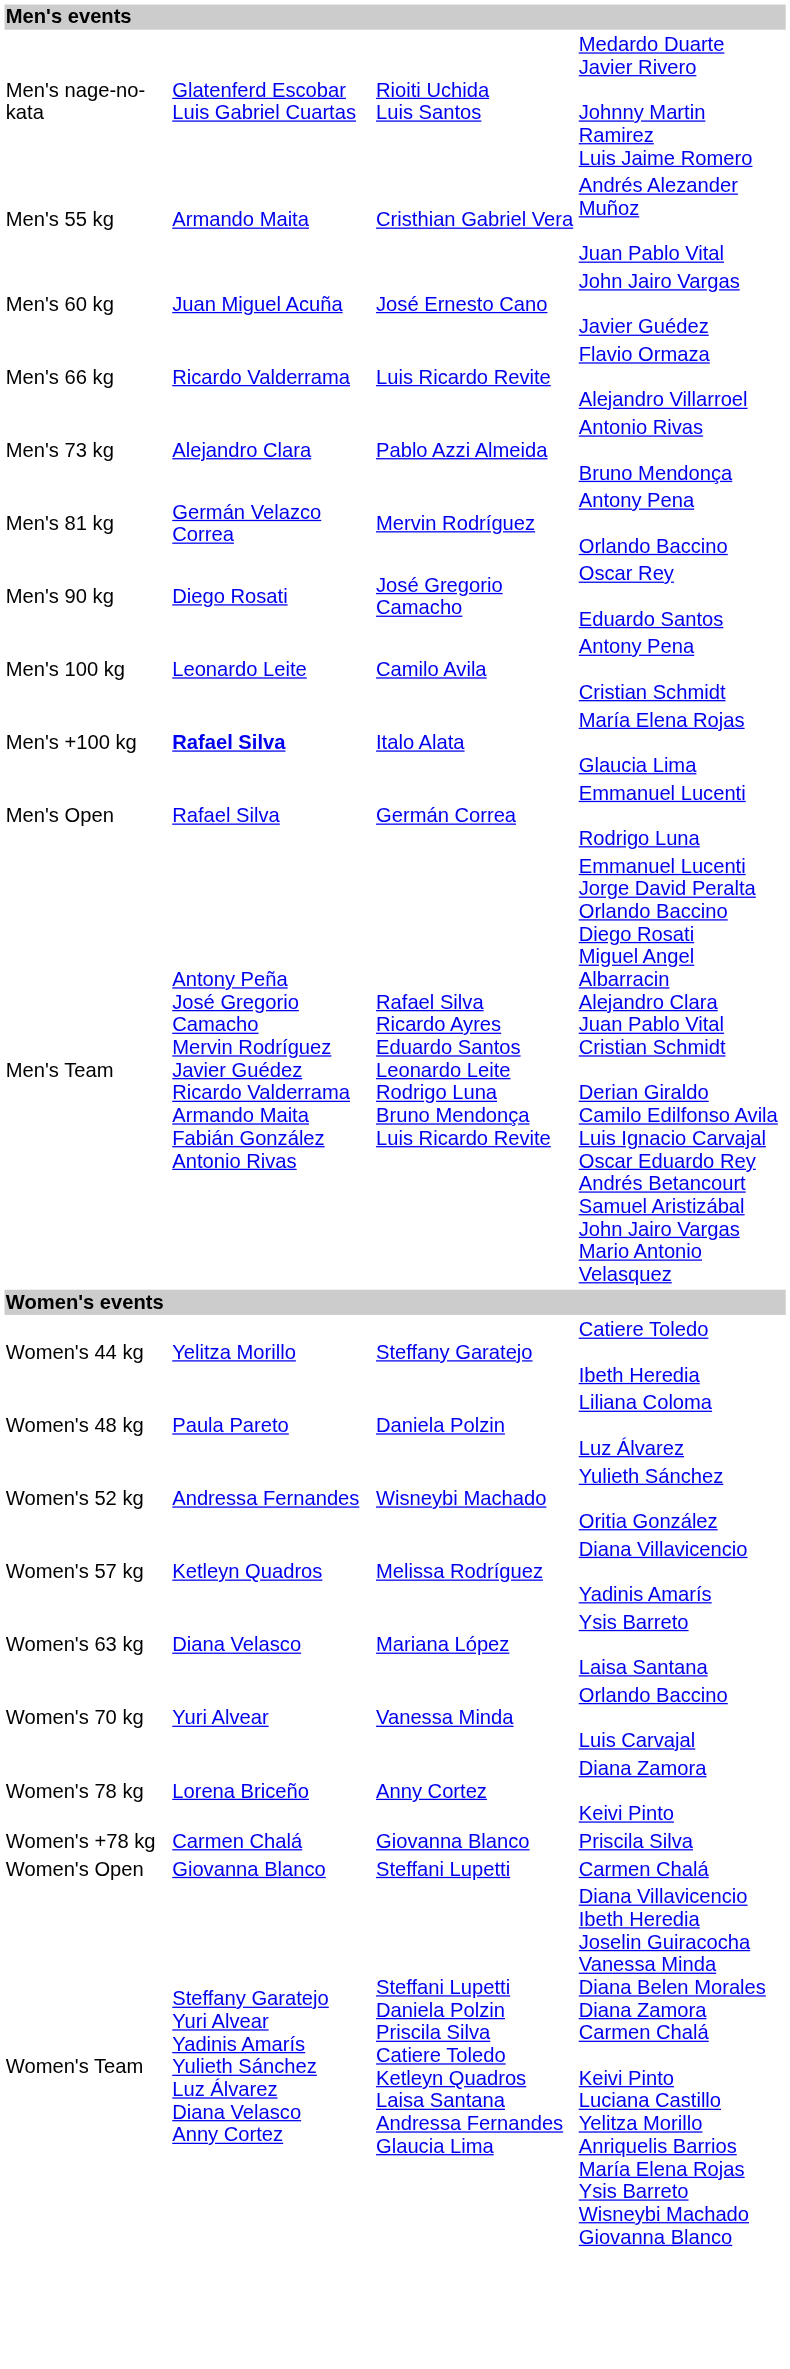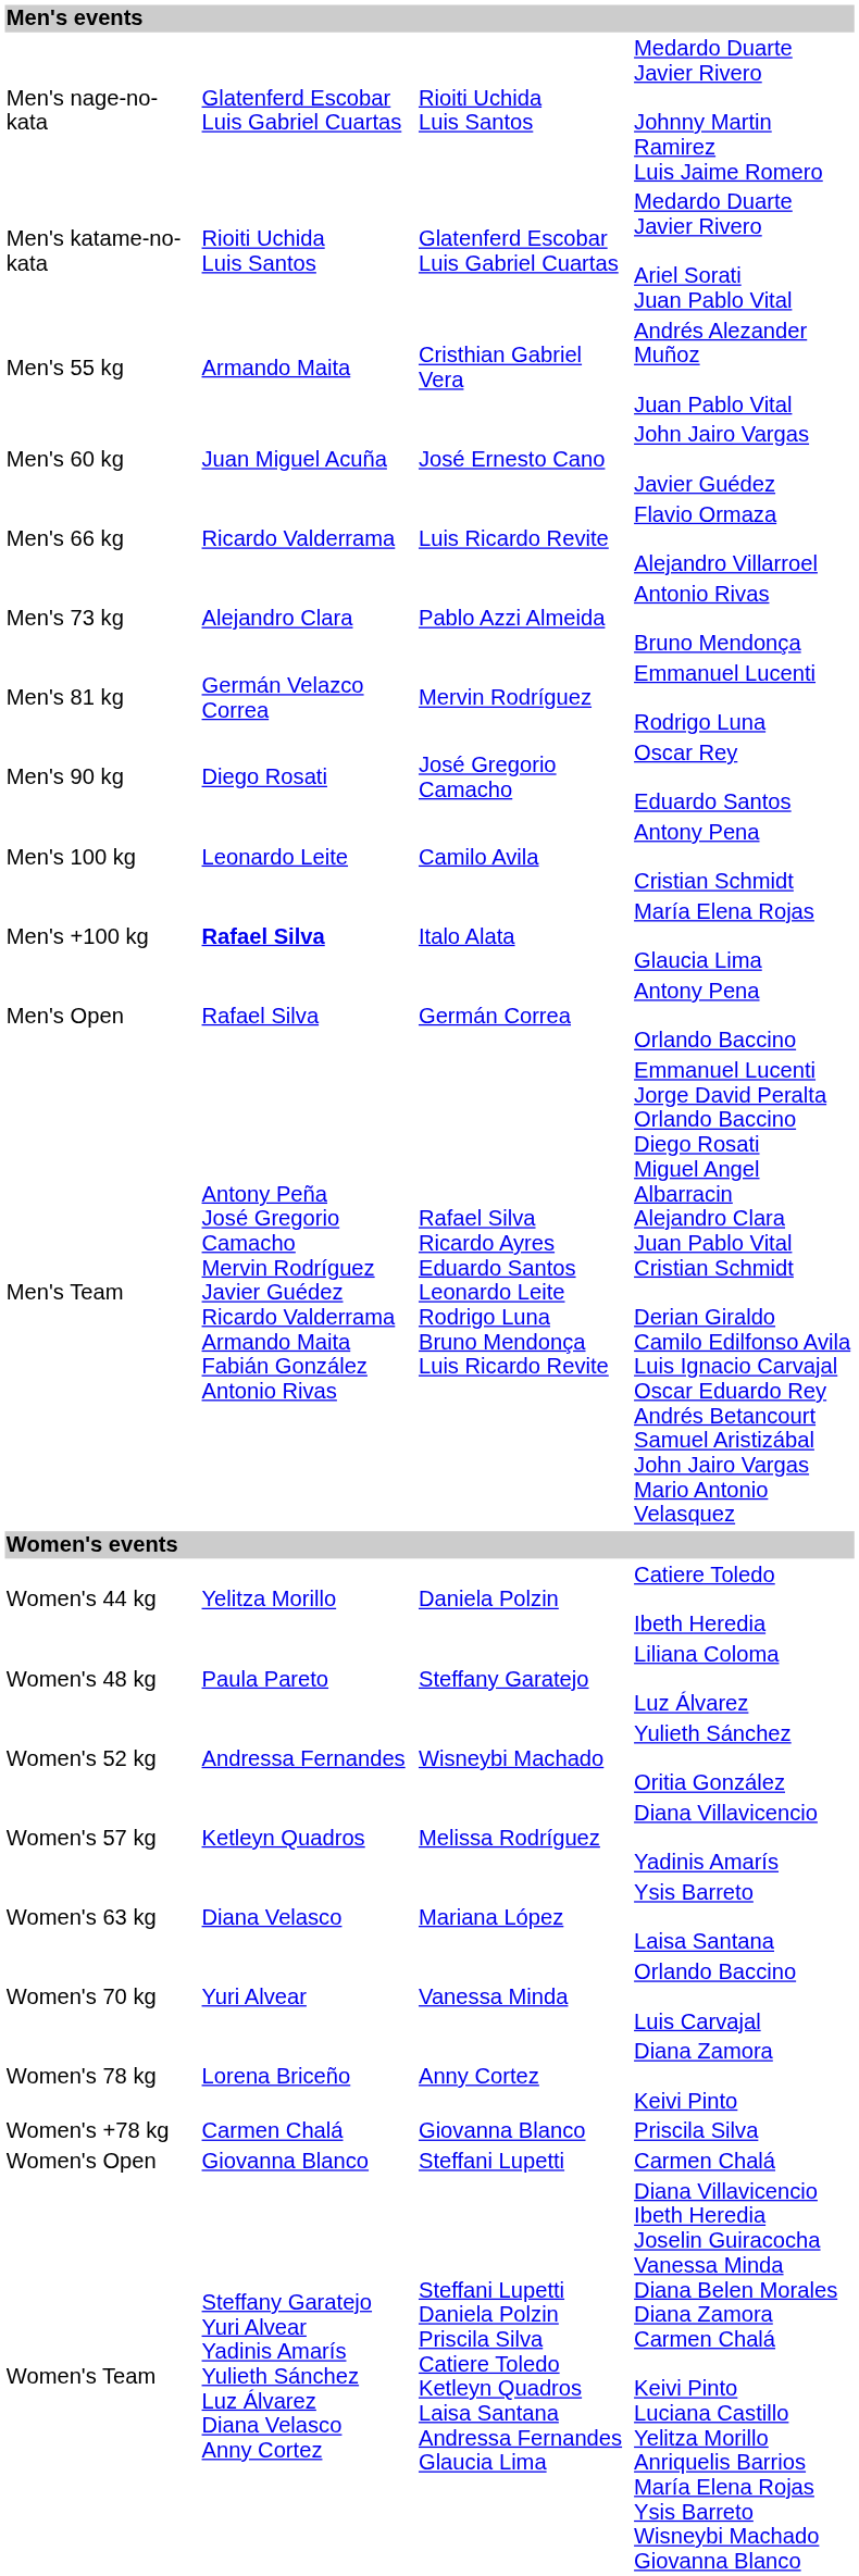 <table>
 <tr bgcolor="#cccccc">
 <td colspan=4><strong>Men's events</strong></td>
 </tr>
 <tr>
 <td>Men's nage-no-kata<br></td>
 <td><a href='#'>Glatenferd Escobar</a><br><a href='#'>Luis Gabriel Cuartas</a><br><em></em></td>
 <td><a href='#'>Rioiti Uchida</a><br><a href='#'>Luis Santos</a><br><em></em></td>
 <td><a href='#'>Medardo Duarte</a><br><a href='#'>Javier Rivero</a><br><em></em><br><a href='#'>Johnny Martin Ramirez</a><br><a href='#'>Luis Jaime Romero</a><br><em></em></td>
+</tr>
+<tr>
+<td>Men's katame-no-kata<br></td>
+<td><a href='#'>Rioiti Uchida</a><br><a href='#'>Luis Santos</a><br><em></em></td>
+<td><a href='#'>Glatenferd Escobar</a><br><a href='#'>Luis Gabriel Cuartas</a><br><em></em></td>
+<td><a href='#'>Medardo Duarte</a><br><a href='#'>Javier Rivero</a><br><em></em><br><a href='#'>Ariel Sorati</a><br><a href='#'>Juan Pablo Vital</a><br><em></em></td>
 </tr>
 <tr>
 <td>Men's 55 kg<br></td>
 <td><a href='#'>Armando Maita</a><br><em></em></td>
 <td><a href='#'>Cristhian Gabriel Vera</a><br><em></em></td>
 <td><a href='#'>Andrés Alezander Muñoz</a><br><em></em><br><a href='#'>Juan Pablo Vital</a><br><em></em></td>
 </tr>
 <tr>
 <td>Men's 60 kg<br></td>
 <td><a href='#'>Juan Miguel Acuña</a><br><em></em></td>
 <td><a href='#'>José Ernesto Cano</a><br><em></em></td>
 <td><a href='#'>John Jairo Vargas</a><br><em></em><br><a href='#'>Javier Guédez</a><br><em></em></td>
 </tr>
 <tr>
 <td>Men's 66 kg<br></td>
 <td><a href='#'>Ricardo Valderrama</a><br><em></em></td>
 <td><a href='#'>Luis Ricardo Revite</a><br><em></em></td>
 <td><a href='#'>Flavio Ormaza</a><br><em></em><br><a href='#'>Alejandro Villarroel</a><br><em></em></td>
 </tr>
 <tr>
 <td>Men's 73 kg<br></td>
 <td><a href='#'>Alejandro Clara</a><br><em></em></td>
 <td><a href='#'>Pablo Azzi Almeida</a><br><em></em></td>
 <td><a href='#'>Antonio Rivas</a><br><em></em><br><a href='#'>Bruno Mendonça</a><br><em></em></td>
 </tr>
 <tr>
 <td>Men's 81 kg<br></td>
 <td><a href='#'>Germán Velazco Correa</a><br><em></em></td>
 <td><a href='#'>Mervin Rodríguez</a><br><em></em></td>
-<td><a href='#'>Antony Pena</a><br><em></em><br><a href='#'>Orlando Baccino</a><br><em></em></td>
+<td><a href='#'>Emmanuel Lucenti</a><br><em></em><br><a href='#'>Rodrigo Luna</a><br><em></em></td>
 </tr>
 <tr>
 <td>Men's 90 kg<br></td>
 <td><a href='#'>Diego Rosati</a><br><em></em></td>
 <td><a href='#'>José Gregorio Camacho</a><br><em></em></td>
 <td><a href='#'>Oscar Rey</a><br><em></em><br><a href='#'>Eduardo Santos</a><br><em></em></td>
 </tr>
 <tr>
 <td>Men's 100 kg<br></td>
 <td><a href='#'>Leonardo Leite</a><br><em></em></td>
 <td><a href='#'>Camilo Avila</a><br><em></em></td>
 <td><a href='#'>Antony Pena</a><br><em></em><br><a href='#'>Cristian Schmidt</a><br><em></em></td>
 </tr>
 <tr>
 <td>Men's +100 kg<br></td>
 <td><strong><a href='#'>Rafael Silva</a><br><em></em></strong></td>
 <td><a href='#'>Italo Alata</a><br><em></em></td>
 <td><a href='#'>María Elena Rojas</a><br><em></em><br><a href='#'>Glaucia Lima</a><br><em></em></td>
 </tr>
 <tr>
 <td>Men's Open<br></td>
 <td><a href='#'>Rafael Silva</a><br><em></em></td>
 <td><a href='#'>Germán Correa</a><br><em></em></td>
-<td><a href='#'>Emmanuel Lucenti</a><br><em></em><br><a href='#'>Rodrigo Luna</a><br><em></em></td>
+<td><a href='#'>Antony Pena</a><br><em></em><br><a href='#'>Orlando Baccino</a><br><em></em></td>
 </tr>
 <tr>
 <td>Men's Team<br></td>
 <td><a href='#'>Antony Peña</a><br><a href='#'>José Gregorio Camacho</a><br><a href='#'>Mervin Rodríguez</a><br><a href='#'>Javier Guédez</a><br><a href='#'>Ricardo Valderrama</a><br><a href='#'>Armando Maita</a><br><a href='#'>Fabián González</a><br><a href='#'>Antonio Rivas</a><br><em></em></td>
 <td><a href='#'>Rafael Silva</a><br><a href='#'>Ricardo Ayres</a><br><a href='#'>Eduardo Santos</a><br><a href='#'>Leonardo Leite</a><br><a href='#'>Rodrigo Luna</a><br><a href='#'>Bruno Mendonça</a><br><a href='#'>Luis Ricardo Revite</a><br><em></em></td>
 <td><a href='#'>Emmanuel Lucenti</a><br><a href='#'>Jorge David Peralta</a><br><a href='#'>Orlando Baccino</a><br><a href='#'>Diego Rosati</a><br><a href='#'>Miguel Angel Albarracin</a><br><a href='#'>Alejandro Clara</a><br><a href='#'>Juan Pablo Vital</a><br><a href='#'>Cristian Schmidt</a><br><em></em><br><a href='#'>Derian Giraldo</a><br><a href='#'>Camilo Edilfonso Avila</a><br><a href='#'>Luis Ignacio Carvajal</a><br><a href='#'>Oscar Eduardo Rey</a><br><a href='#'>Andrés Betancourt</a><br><a href='#'>Samuel Aristizábal</a><br><a href='#'>John Jairo Vargas</a><br><a href='#'>Mario Antonio Velasquez</a><br><em></em></td>
 </tr>
 <tr bgcolor="#cccccc">
 <td colspan=4><strong>Women's events</strong></td>
 </tr>
 <tr>
 <td>Women's 44 kg<br></td>
 <td><a href='#'>Yelitza Morillo</a><br><em></em></td>
-<td><a href='#'>Steffany Garatejo</a><br><em></em></td>
+<td><a href='#'>Daniela Polzin</a><br><em></em></td>
 <td><a href='#'>Catiere Toledo</a><br><em></em><br><a href='#'>Ibeth Heredia</a><br><em></em></td>
 </tr>
 <tr>
 <td>Women's 48 kg<br></td>
 <td><a href='#'>Paula Pareto</a><br><em></em></td>
-<td><a href='#'>Daniela Polzin</a><br><em></em></td>
+<td><a href='#'>Steffany Garatejo</a><br><em></em></td>
 <td><a href='#'>Liliana Coloma</a><br><em></em><br><a href='#'>Luz Álvarez</a><br><em></em></td>
 </tr>
 <tr>
 <td>Women's 52 kg<br></td>
 <td><a href='#'>Andressa Fernandes</a><br><em></em></td>
 <td><a href='#'>Wisneybi Machado</a><br><em></em></td>
 <td><a href='#'>Yulieth Sánchez</a><br><em></em><br><a href='#'>Oritia González</a><br><em></em></td>
 </tr>
 <tr>
 <td>Women's 57 kg<br></td>
 <td><a href='#'>Ketleyn Quadros</a><br><em></em></td>
 <td><a href='#'>Melissa Rodríguez</a><br><em></em></td>
 <td><a href='#'>Diana Villavicencio</a><br><em></em><br><a href='#'>Yadinis Amarís</a><br><em></em></td>
 </tr>
 <tr>
 <td>Women's 63 kg<br></td>
 <td><a href='#'>Diana Velasco</a><br><em></em></td>
 <td><a href='#'>Mariana López</a><br><em></em></td>
 <td><a href='#'>Ysis Barreto</a><br><em></em><br><a href='#'>Laisa Santana</a><br><em></em></td>
 </tr>
 <tr>
 <td>Women's 70 kg<br></td>
 <td><a href='#'>Yuri Alvear</a><br><em></em></td>
 <td><a href='#'>Vanessa Minda</a><br><em></em></td>
 <td><a href='#'>Orlando Baccino</a><br><em></em><br><a href='#'>Luis Carvajal</a><br><em></em></td>
 </tr>
 <tr>
 <td>Women's 78 kg<br></td>
 <td><a href='#'>Lorena Briceño</a><br><em></em></td>
 <td><a href='#'>Anny Cortez</a><br><em></em></td>
 <td><a href='#'>Diana Zamora</a><br><em></em><br><a href='#'>Keivi Pinto</a><br><em></em></td>
 </tr>
 <tr>
 <td>Women's +78 kg<br></td>
 <td><a href='#'>Carmen Chalá</a><br><em></em></td>
 <td><a href='#'>Giovanna Blanco</a><br><em></em></td>
 <td><a href='#'>Priscila Silva</a><br><em></em></td>
 </tr>
 <tr>
 <td>Women's Open<br></td>
 <td><a href='#'>Giovanna Blanco</a><br></td>
 <td><a href='#'>Steffani Lupetti</a><br></td>
 <td><a href='#'>Carmen Chalá</a><br></td>
 </tr>
 <tr>
 <td>Women's Team<br></td>
 <td><a href='#'>Steffany Garatejo</a><br><a href='#'>Yuri Alvear</a><br><a href='#'>Yadinis Amarís</a><br><a href='#'>Yulieth Sánchez</a><br><a href='#'>Luz Álvarez</a><br><a href='#'>Diana Velasco</a><br><a href='#'>Anny Cortez</a><br><em></em></td>
 <td><a href='#'>Steffani Lupetti</a><br><a href='#'>Daniela Polzin</a><br><a href='#'>Priscila Silva</a><br><a href='#'>Catiere Toledo</a><br><a href='#'>Ketleyn Quadros</a><br><a href='#'>Laisa Santana</a><br><a href='#'>Andressa Fernandes</a><br><a href='#'>Glaucia Lima</a><br><em></em></td>
 <td><a href='#'>Diana Villavicencio</a><br><a href='#'>Ibeth Heredia</a><br><a href='#'>Joselin Guiracocha</a><br><a href='#'>Vanessa Minda</a><br><a href='#'>Diana Belen Morales</a><br><a href='#'>Diana Zamora</a><br><a href='#'>Carmen Chalá</a><br><em></em><br><a href='#'>Keivi Pinto</a><br><a href='#'>Luciana Castillo</a><br><a href='#'>Yelitza Morillo</a><br><a href='#'>Anriquelis Barrios</a><br><a href='#'>María Elena Rojas</a><br><a href='#'>Ysis Barreto</a><br><a href='#'>Wisneybi Machado</a><br><a href='#'>Giovanna Blanco</a><br><em></em></td>
 </tr>
 </table>
